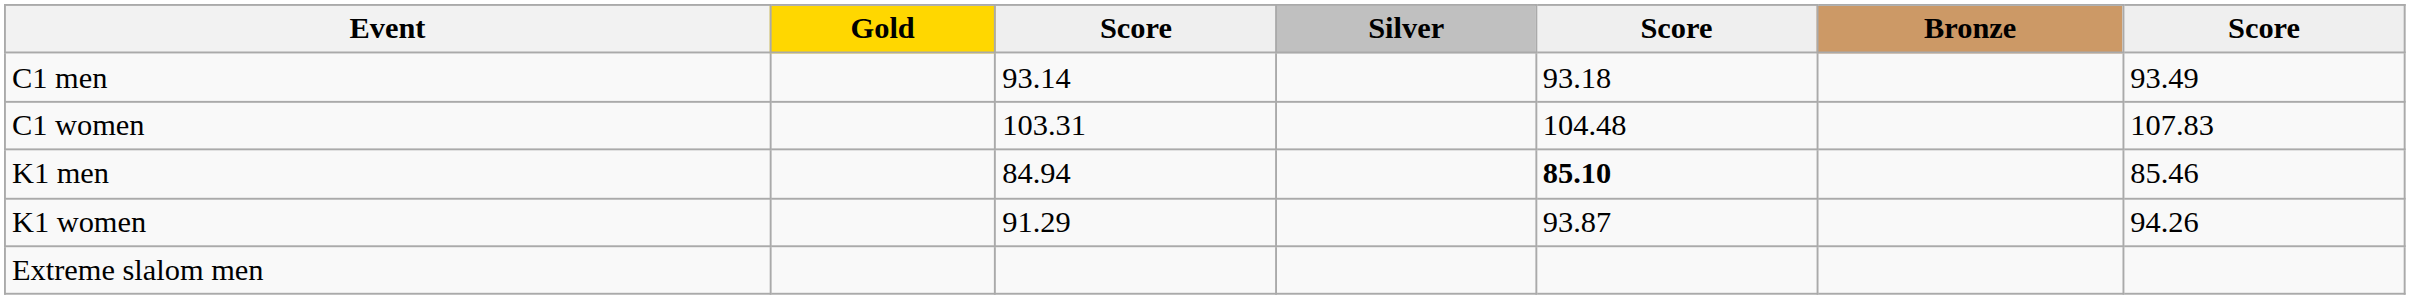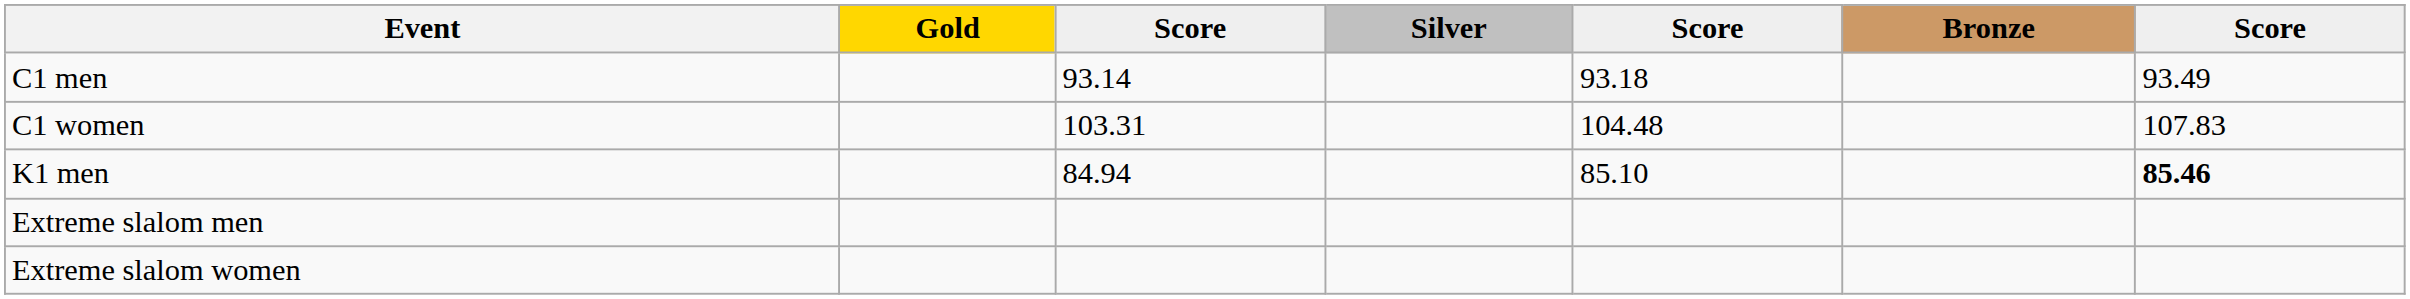 <table class="wikitable" width=100%>
 <tr>
 <th>Event</th>
 <td align=center bgcolor="gold"><strong>Gold</strong></td>
 <td align=center bgcolor="EFEFEF"><strong>Score</strong></td>
 <td align=center bgcolor="silver"><strong>Silver</strong></td>
 <td align=center bgcolor="EFEFEF"><strong>Score</strong></td>
 <td align=center bgcolor="CC9966"><strong>Bronze</strong></td>
 <td align=center bgcolor="EFEFEF"><strong>Score</strong></td>
 </tr>
 <tr>
 <td>C1 men</td>
 <td></td>
 <td>93.14</td>
 <td></td>
 <td>93.18</td>
 <td></td>
 <td>93.49</td>
 </tr>
 <tr>
 <td>C1 women</td>
 <td></td>
 <td>103.31</td>
 <td></td>
 <td>104.48</td>
 <td></td>
 <td>107.83</td>
 </tr>
 <tr>
 <td>K1 men</td>
 <td></td>
 <td>84.94</td>
 <td></td>
-<td><strong>85.10</strong></td>
+<td>85.10</td>
 <td></td>
-<td>85.46</td>
-</tr>
-<tr>
-<td>K1 women</td>
-<td></td>
-<td>91.29</td>
-<td></td>
-<td>93.87</td>
-<td></td>
-<td>94.26</td>
+<td><strong>85.46</strong></td>
 </tr>
 <tr>
 <td>Extreme slalom men</td>
 <td></td>
 <td></td>
 <td></td>
 <td></td>
 <td></td>
 <td></td>
 </tr>
+<tr>
+<td>Extreme slalom women</td>
+<td></td>
+<td></td>
+<td></td>
+<td></td>
+<td></td>
+<td></td>
+</tr>
 </table>
